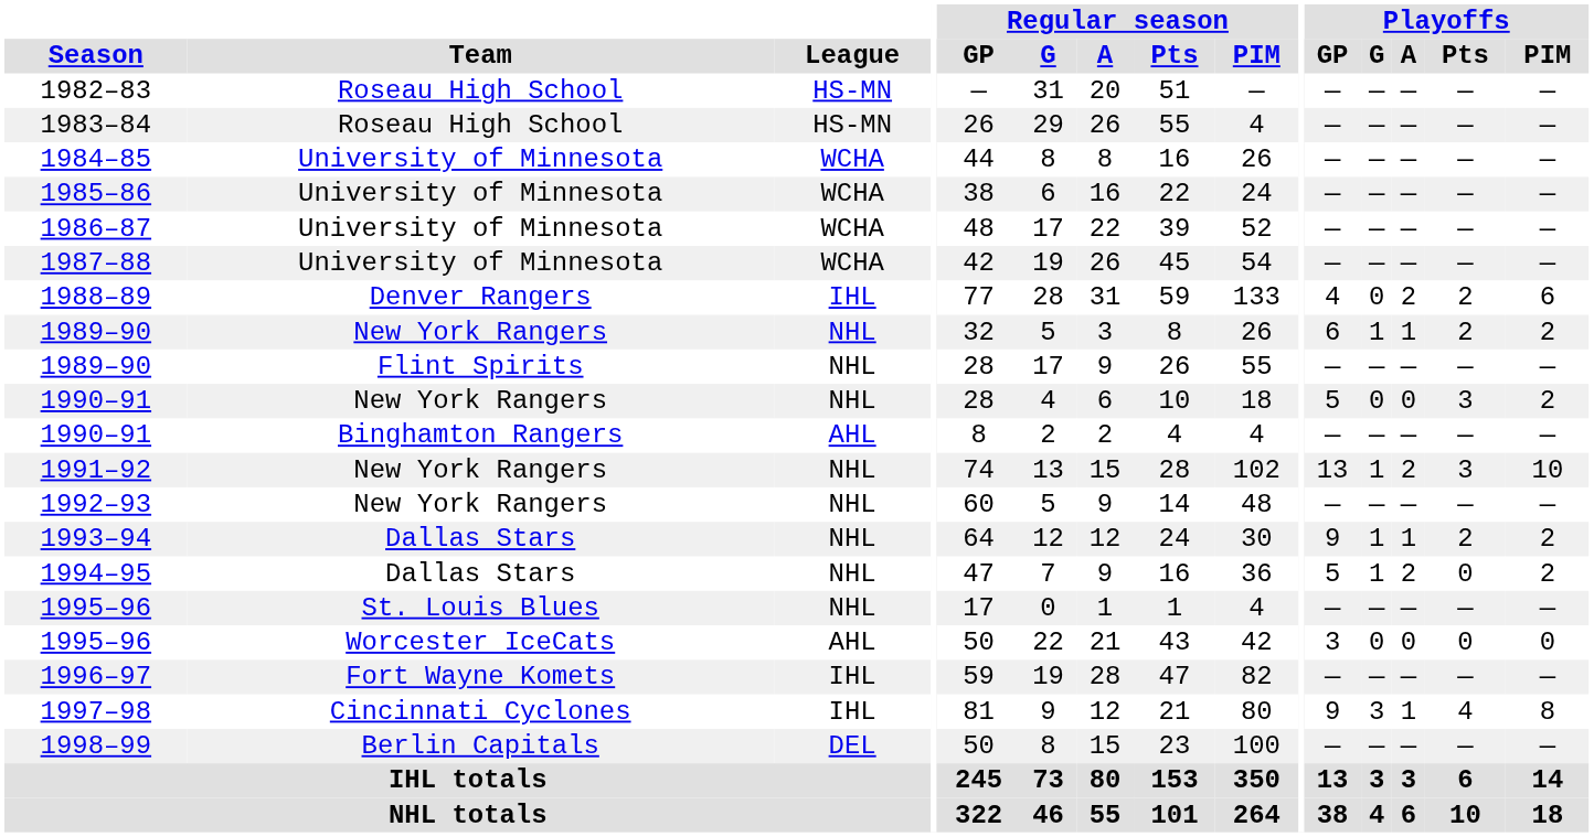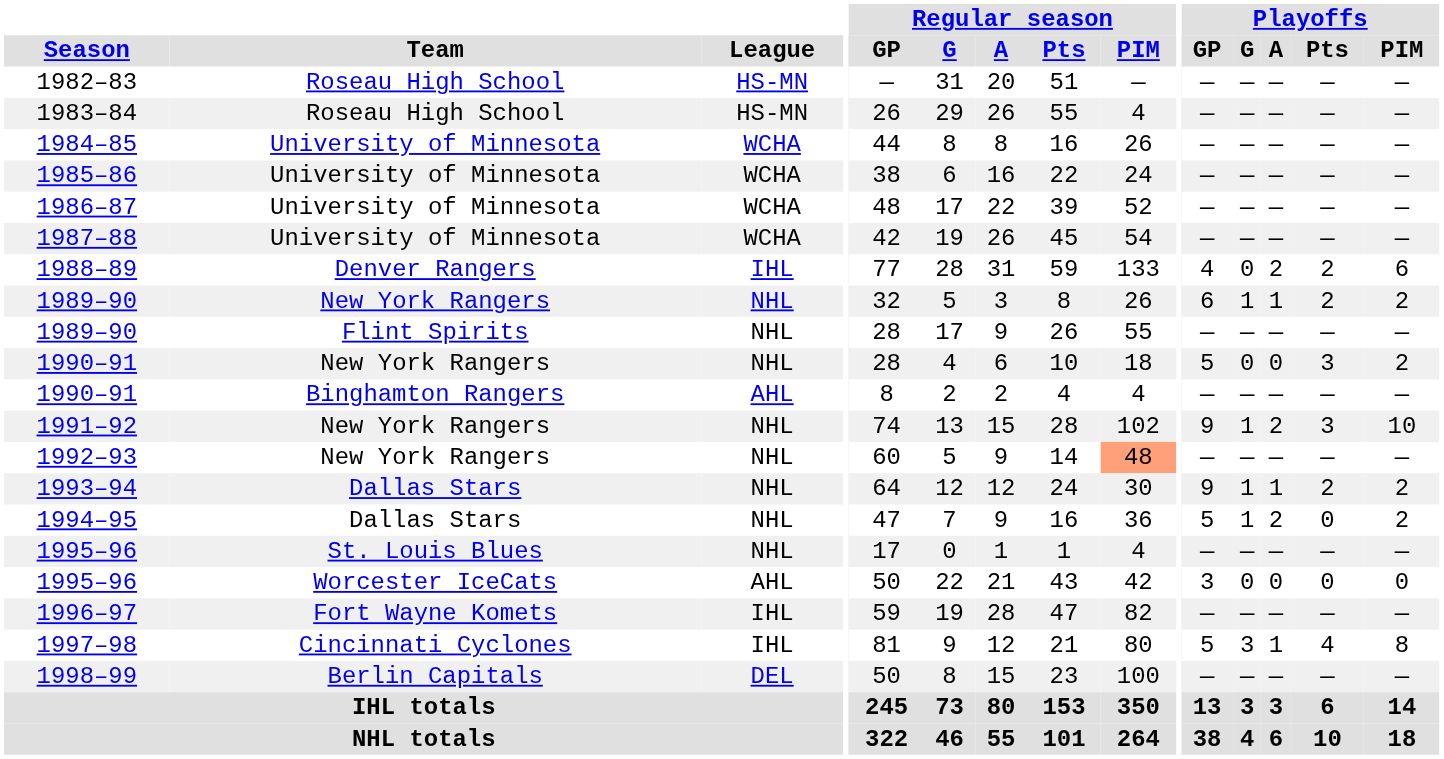 <table border="0" cellpadding="1" cellspacing="0" style="text-align:center; width:60em">
 <tr bgcolor="#e0e0e0">
 <th colspan="3" bgcolor="#ffffff"></th>
 <th rowspan="100" bgcolor="#ffffff"></th>
 <th colspan="5"><a href='#'>Regular season</a></th>
 <th rowspan="100" bgcolor="#ffffff"></th>
 <th colspan="5"><a href='#'>Playoffs</a></th>
 </tr>
 <tr bgcolor="#e0e0e0">
 <th><a href='#'>Season</a></th>
 <th>Team</th>
 <th>League</th>
 <th>GP</th>
 <th><a href='#'>G</a></th>
 <th><a href='#'>A</a></th>
 <th><a href='#'>Pts</a></th>
 <th><a href='#'>PIM</a></th>
 <th>GP</th>
 <th>G</th>
 <th>A</th>
 <th>Pts</th>
 <th>PIM</th>
 </tr>
 <tr>
 <td>1982–83</td>
 <td><a href='#'>Roseau High School</a></td>
 <td><a href='#'>HS-MN</a></td>
 <td>—</td>
 <td>31</td>
 <td>20</td>
 <td>51</td>
 <td>—</td>
 <td>—</td>
 <td>—</td>
 <td>—</td>
 <td>—</td>
 <td>—</td>
 </tr>
 <tr bgcolor="#f0f0f0">
 <td>1983–84</td>
 <td>Roseau High School</td>
 <td>HS-MN</td>
 <td>26</td>
 <td>29</td>
 <td>26</td>
 <td>55</td>
 <td>4</td>
 <td>—</td>
 <td>—</td>
 <td>—</td>
 <td>—</td>
 <td>—</td>
 </tr>
 <tr>
 <td><a href='#'>1984–85</a></td>
 <td><a href='#'>University of Minnesota</a></td>
 <td><a href='#'>WCHA</a></td>
 <td>44</td>
 <td>8</td>
 <td>8</td>
 <td>16</td>
 <td>26</td>
 <td>—</td>
 <td>—</td>
 <td>—</td>
 <td>—</td>
 <td>—</td>
 </tr>
 <tr bgcolor="#f0f0f0">
 <td><a href='#'>1985–86</a></td>
 <td>University of Minnesota</td>
 <td>WCHA</td>
 <td>38</td>
 <td>6</td>
 <td>16</td>
 <td>22</td>
 <td>24</td>
 <td>—</td>
 <td>—</td>
 <td>—</td>
 <td>—</td>
 <td>—</td>
 </tr>
 <tr>
 <td><a href='#'>1986–87</a></td>
 <td>University of Minnesota</td>
 <td>WCHA</td>
 <td>48</td>
 <td>17</td>
 <td>22</td>
 <td>39</td>
 <td>52</td>
 <td>—</td>
 <td>—</td>
 <td>—</td>
 <td>—</td>
 <td>—</td>
 </tr>
 <tr bgcolor="#f0f0f0">
 <td><a href='#'>1987–88</a></td>
 <td>University of Minnesota</td>
 <td>WCHA</td>
 <td>42</td>
 <td>19</td>
 <td>26</td>
 <td>45</td>
 <td>54</td>
 <td>—</td>
 <td>—</td>
 <td>—</td>
 <td>—</td>
 <td>—</td>
 </tr>
 <tr>
 <td><a href='#'>1988–89</a></td>
 <td><a href='#'>Denver Rangers</a></td>
 <td><a href='#'>IHL</a></td>
 <td>77</td>
 <td>28</td>
 <td>31</td>
 <td>59</td>
 <td>133</td>
 <td>4</td>
 <td>0</td>
 <td>2</td>
 <td>2</td>
 <td>6</td>
 </tr>
 <tr bgcolor="#f0f0f0">
 <td><a href='#'>1989–90</a></td>
 <td><a href='#'>New York Rangers</a></td>
 <td><a href='#'>NHL</a></td>
 <td>32</td>
 <td>5</td>
 <td>3</td>
 <td>8</td>
 <td>26</td>
 <td>6</td>
 <td>1</td>
 <td>1</td>
 <td>2</td>
 <td>2</td>
 </tr>
 <tr>
 <td><a href='#'>1989–90</a></td>
 <td><a href='#'>Flint Spirits</a></td>
 <td>NHL</td>
 <td>28</td>
 <td>17</td>
 <td>9</td>
 <td>26</td>
 <td>55</td>
 <td>—</td>
 <td>—</td>
 <td>—</td>
 <td>—</td>
 <td>—</td>
 </tr>
 <tr bgcolor="#f0f0f0">
 <td><a href='#'>1990–91</a></td>
 <td>New York Rangers</td>
 <td>NHL</td>
 <td>28</td>
 <td>4</td>
 <td>6</td>
 <td>10</td>
 <td>18</td>
 <td>5</td>
 <td>0</td>
 <td>0</td>
 <td>3</td>
 <td>2</td>
 </tr>
 <tr>
 <td><a href='#'>1990–91</a></td>
 <td><a href='#'>Binghamton Rangers</a></td>
 <td><a href='#'>AHL</a></td>
 <td>8</td>
 <td>2</td>
 <td>2</td>
 <td>4</td>
 <td>4</td>
 <td>—</td>
 <td>—</td>
 <td>—</td>
 <td>—</td>
 <td>—</td>
 </tr>
 <tr bgcolor="#f0f0f0">
 <td><a href='#'>1991–92</a></td>
 <td>New York Rangers</td>
 <td>NHL</td>
 <td>74</td>
 <td>13</td>
 <td>15</td>
 <td>28</td>
 <td>102</td>
-<td>13</td>
+<td>9</td>
 <td>1</td>
 <td>2</td>
 <td>3</td>
 <td>10</td>
 </tr>
 <tr>
 <td><a href='#'>1992–93</a></td>
 <td>New York Rangers</td>
 <td>NHL</td>
 <td>60</td>
 <td>5</td>
 <td>9</td>
 <td>14</td>
-<td>48</td>
+<td style="background: lightsalmon;">48</td>
 <td>—</td>
 <td>—</td>
 <td>—</td>
 <td>—</td>
 <td>—</td>
 </tr>
 <tr bgcolor="#f0f0f0">
 <td><a href='#'>1993–94</a></td>
 <td><a href='#'>Dallas Stars</a></td>
 <td>NHL</td>
 <td>64</td>
 <td>12</td>
 <td>12</td>
 <td>24</td>
 <td>30</td>
 <td>9</td>
 <td>1</td>
 <td>1</td>
 <td>2</td>
 <td>2</td>
 </tr>
 <tr>
 <td><a href='#'>1994–95</a></td>
 <td>Dallas Stars</td>
 <td>NHL</td>
 <td>47</td>
 <td>7</td>
 <td>9</td>
 <td>16</td>
 <td>36</td>
 <td>5</td>
 <td>1</td>
 <td>2</td>
 <td>0</td>
 <td>2</td>
 </tr>
 <tr bgcolor="#f0f0f0">
 <td><a href='#'>1995–96</a></td>
 <td><a href='#'>St. Louis Blues</a></td>
 <td>NHL</td>
 <td>17</td>
 <td>0</td>
 <td>1</td>
 <td>1</td>
 <td>4</td>
 <td>—</td>
 <td>—</td>
 <td>—</td>
 <td>—</td>
 <td>—</td>
 </tr>
 <tr>
 <td><a href='#'>1995–96</a></td>
 <td><a href='#'>Worcester IceCats</a></td>
 <td>AHL</td>
 <td>50</td>
 <td>22</td>
 <td>21</td>
 <td>43</td>
 <td>42</td>
 <td>3</td>
 <td>0</td>
 <td>0</td>
 <td>0</td>
 <td>0</td>
 </tr>
 <tr bgcolor="#f0f0f0">
 <td><a href='#'>1996–97</a></td>
 <td><a href='#'>Fort Wayne Komets</a></td>
 <td>IHL</td>
 <td>59</td>
 <td>19</td>
 <td>28</td>
 <td>47</td>
 <td>82</td>
 <td>—</td>
 <td>—</td>
 <td>—</td>
 <td>—</td>
 <td>—</td>
 </tr>
 <tr>
 <td><a href='#'>1997–98</a></td>
 <td><a href='#'>Cincinnati Cyclones</a></td>
 <td>IHL</td>
 <td>81</td>
 <td>9</td>
 <td>12</td>
 <td>21</td>
 <td>80</td>
-<td>9</td>
+<td>5</td>
 <td>3</td>
 <td>1</td>
 <td>4</td>
 <td>8</td>
 </tr>
 <tr bgcolor="#f0f0f0">
 <td><a href='#'>1998–99</a></td>
 <td><a href='#'>Berlin Capitals</a></td>
 <td><a href='#'>DEL</a></td>
 <td>50</td>
 <td>8</td>
 <td>15</td>
 <td>23</td>
 <td>100</td>
 <td>—</td>
 <td>—</td>
 <td>—</td>
 <td>—</td>
 <td>—</td>
 </tr>
 <tr bgcolor="#e0e0e0">
 <th colspan="3">IHL totals</th>
 <th>245</th>
 <th>73</th>
 <th>80</th>
 <th>153</th>
 <th>350</th>
 <th>13</th>
 <th>3</th>
 <th>3</th>
 <th>6</th>
 <th>14</th>
 </tr>
 <tr bgcolor="#e0e0e0">
 <th colspan="3">NHL totals</th>
 <th>322</th>
 <th>46</th>
 <th>55</th>
 <th>101</th>
 <th>264</th>
 <th>38</th>
 <th>4</th>
 <th>6</th>
 <th>10</th>
 <th>18</th>
 </tr>
 </table>
